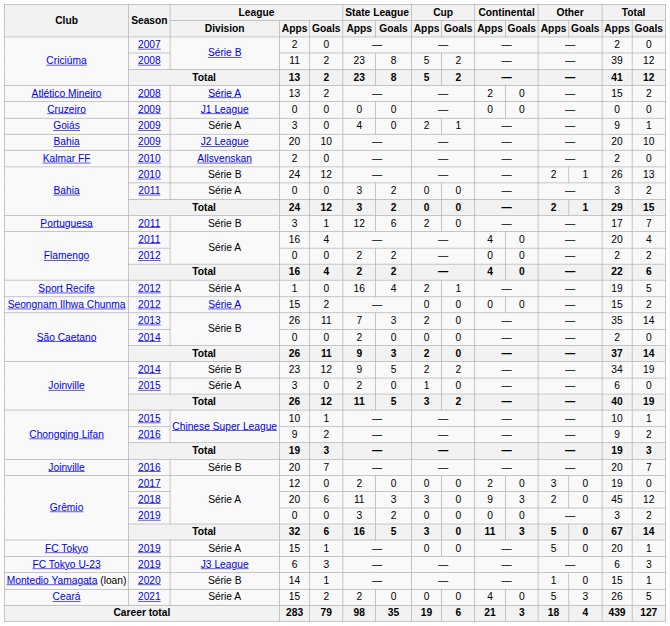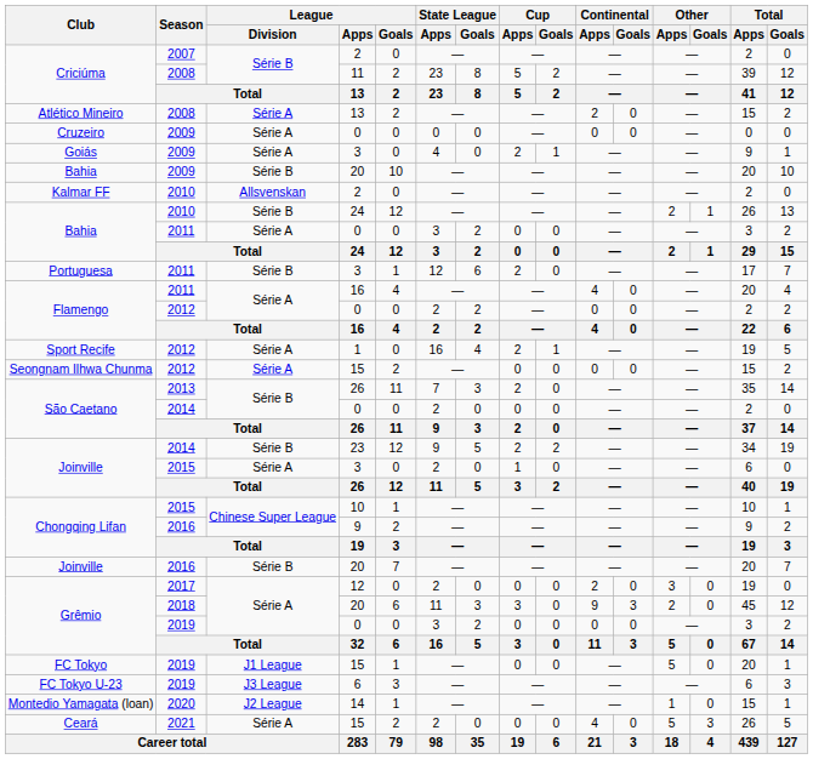 <table class="wikitable" style="text-align: center;">
 <tr>
 <th rowspan="2">Club</th>
 <th rowspan="2">Season</th>
 <th colspan="3">League</th>
 <th colspan="2">State League</th>
 <th colspan="2">Cup</th>
 <th colspan="2">Continental</th>
 <th colspan="2">Other</th>
 <th colspan="2">Total</th>
 </tr>
 <tr>
 <th>Division</th>
 <th>Apps</th>
 <th>Goals</th>
 <th>Apps</th>
 <th>Goals</th>
 <th>Apps</th>
 <th>Goals</th>
 <th>Apps</th>
 <th>Goals</th>
 <th>Apps</th>
 <th>Goals</th>
 <th>Apps</th>
 <th>Goals</th>
 </tr>
 <tr>
 <td rowspan="3" valign="center"><a href='#'>Criciúma</a></td>
 <td><a href='#'>2007</a></td>
 <td rowspan="2"><a href='#'>Série B</a></td>
 <td>2</td>
 <td>0</td>
 <td colspan="2">—</td>
 <td colspan="2">—</td>
 <td colspan="2">—</td>
 <td colspan="2">—</td>
 <td>2</td>
 <td>0</td>
 </tr>
 <tr>
 <td><a href='#'>2008</a></td>
 <td>11</td>
 <td>2</td>
 <td>23</td>
 <td>8</td>
 <td>5</td>
 <td>2</td>
 <td colspan="2">—</td>
 <td colspan="2">—</td>
 <td>39</td>
 <td>12</td>
 </tr>
 <tr>
 <th colspan="2">Total</th>
 <th>13</th>
 <th>2</th>
 <th>23</th>
 <th>8</th>
 <th>5</th>
 <th>2</th>
 <th colspan="2">—</th>
 <th colspan="2">—</th>
 <th>41</th>
 <th>12</th>
 </tr>
 <tr>
 <td valign="center"><a href='#'>Atlético Mineiro</a></td>
 <td><a href='#'>2008</a></td>
 <td><a href='#'>Série A</a></td>
 <td>13</td>
 <td>2</td>
 <td colspan="2">—</td>
 <td colspan="2">—</td>
 <td>2</td>
 <td>0</td>
 <td colspan="2">—</td>
 <td>15</td>
 <td>2</td>
 </tr>
 <tr>
 <td valign="center"><a href='#'>Cruzeiro</a></td>
 <td><a href='#'>2009</a></td>
-<td><a href='#'>J1 League</a></td>
+<td>Série A</td>
 <td>0</td>
 <td>0</td>
 <td>0</td>
 <td>0</td>
 <td colspan="2">—</td>
 <td>0</td>
 <td>0</td>
 <td colspan="2">—</td>
 <td>0</td>
 <td>0</td>
 </tr>
 <tr>
 <td valign="center"><a href='#'>Goiás</a></td>
 <td><a href='#'>2009</a></td>
 <td>Série A</td>
 <td>3</td>
 <td>0</td>
 <td>4</td>
 <td>0</td>
 <td>2</td>
 <td>1</td>
 <td colspan="2">—</td>
 <td colspan="2">—</td>
 <td>9</td>
 <td>1</td>
 </tr>
 <tr>
 <td valign="center"><a href='#'>Bahia</a></td>
 <td><a href='#'>2009</a></td>
-<td><a href='#'>J2 League</a></td>
+<td>Série B</td>
 <td>20</td>
 <td>10</td>
 <td colspan="2">—</td>
 <td colspan="2">—</td>
 <td colspan="2">—</td>
 <td colspan="2">—</td>
 <td>20</td>
 <td>10</td>
 </tr>
 <tr>
 <td valign="center"><a href='#'>Kalmar FF</a></td>
 <td><a href='#'>2010</a></td>
 <td><a href='#'>Allsvenskan</a></td>
 <td>2</td>
 <td>0</td>
 <td colspan="2">—</td>
 <td colspan="2">—</td>
 <td colspan="2">—</td>
 <td colspan="2">—</td>
 <td>2</td>
 <td>0</td>
 </tr>
 <tr>
 <td rowspan="3" valign="center"><a href='#'>Bahia</a></td>
 <td><a href='#'>2010</a></td>
 <td>Série B</td>
 <td>24</td>
 <td>12</td>
 <td colspan="2">—</td>
 <td colspan="2">—</td>
 <td colspan="2">—</td>
 <td>2</td>
 <td>1</td>
 <td>26</td>
 <td>13</td>
 </tr>
 <tr>
 <td><a href='#'>2011</a></td>
 <td>Série A</td>
 <td>0</td>
 <td>0</td>
 <td>3</td>
 <td>2</td>
 <td>0</td>
 <td>0</td>
 <td colspan="2">—</td>
 <td colspan="2">—</td>
 <td>3</td>
 <td>2</td>
 </tr>
 <tr>
 <th colspan="2">Total</th>
 <th>24</th>
 <th>12</th>
 <th>3</th>
 <th>2</th>
 <th>0</th>
 <th>0</th>
 <th colspan="2">—</th>
 <th>2</th>
 <th>1</th>
 <th>29</th>
 <th>15</th>
 </tr>
 <tr>
 <td valign="center"><a href='#'>Portuguesa</a></td>
 <td><a href='#'>2011</a></td>
 <td>Série B</td>
 <td>3</td>
 <td>1</td>
 <td>12</td>
 <td>6</td>
 <td>2</td>
 <td>0</td>
 <td colspan="2">—</td>
 <td colspan="2">—</td>
 <td>17</td>
 <td>7</td>
 </tr>
 <tr>
 <td rowspan="3" valign="center"><a href='#'>Flamengo</a></td>
 <td><a href='#'>2011</a></td>
 <td rowspan="2">Série A</td>
 <td>16</td>
 <td>4</td>
 <td colspan="2">—</td>
 <td colspan="2">—</td>
 <td>4</td>
 <td>0</td>
 <td colspan="2">—</td>
 <td>20</td>
 <td>4</td>
 </tr>
 <tr>
 <td><a href='#'>2012</a></td>
 <td>0</td>
 <td>0</td>
 <td>2</td>
 <td>2</td>
 <td colspan="2">—</td>
 <td>0</td>
 <td>0</td>
 <td colspan="2">—</td>
 <td>2</td>
 <td>2</td>
 </tr>
 <tr>
 <th colspan="2">Total</th>
 <th>16</th>
 <th>4</th>
 <th>2</th>
 <th>2</th>
 <th colspan="2">—</th>
 <th>4</th>
 <th>0</th>
 <th colspan="2">—</th>
 <th>22</th>
 <th>6</th>
 </tr>
 <tr>
 <td valign="center"><a href='#'>Sport Recife</a></td>
 <td><a href='#'>2012</a></td>
 <td>Série A</td>
 <td>1</td>
 <td>0</td>
 <td>16</td>
 <td>4</td>
 <td>2</td>
 <td>1</td>
 <td colspan="2">—</td>
 <td colspan="2">—</td>
 <td>19</td>
 <td>5</td>
 </tr>
 <tr>
 <td valign="center"><a href='#'>Seongnam Ilhwa Chunma</a></td>
 <td><a href='#'>2012</a></td>
 <td><a href='#'>Série A</a></td>
 <td>15</td>
 <td>2</td>
 <td colspan="2">—</td>
 <td>0</td>
 <td>0</td>
 <td>0</td>
 <td>0</td>
 <td colspan="2">—</td>
 <td>15</td>
 <td>2</td>
 </tr>
 <tr>
 <td rowspan="3" valign="center"><a href='#'>São Caetano</a></td>
 <td><a href='#'>2013</a></td>
 <td rowspan="2">Série B</td>
 <td>26</td>
 <td>11</td>
 <td>7</td>
 <td>3</td>
 <td>2</td>
 <td>0</td>
 <td colspan="2">—</td>
 <td colspan="2">—</td>
 <td>35</td>
 <td>14</td>
 </tr>
 <tr>
 <td><a href='#'>2014</a></td>
 <td>0</td>
 <td>0</td>
 <td>2</td>
 <td>0</td>
 <td>0</td>
 <td>0</td>
 <td colspan="2">—</td>
 <td colspan="2">—</td>
 <td>2</td>
 <td>0</td>
 </tr>
 <tr>
 <th colspan="2">Total</th>
 <th>26</th>
 <th>11</th>
 <th>9</th>
 <th>3</th>
 <th>2</th>
 <th>0</th>
 <th colspan="2">—</th>
 <th colspan="2">—</th>
 <th>37</th>
 <th>14</th>
 </tr>
 <tr>
 <td rowspan="3" valign="center"><a href='#'>Joinville</a></td>
 <td><a href='#'>2014</a></td>
 <td>Série B</td>
 <td>23</td>
 <td>12</td>
 <td>9</td>
 <td>5</td>
 <td>2</td>
 <td>2</td>
 <td colspan="2">—</td>
 <td colspan="2">—</td>
 <td>34</td>
 <td>19</td>
 </tr>
 <tr>
 <td><a href='#'>2015</a></td>
 <td>Série A</td>
 <td>3</td>
 <td>0</td>
 <td>2</td>
 <td>0</td>
 <td>1</td>
 <td>0</td>
 <td colspan="2">—</td>
 <td colspan="2">—</td>
 <td>6</td>
 <td>0</td>
 </tr>
 <tr>
 <th colspan="2">Total</th>
 <th>26</th>
 <th>12</th>
 <th>11</th>
 <th>5</th>
 <th>3</th>
 <th>2</th>
 <th colspan="2">—</th>
 <th colspan="2">—</th>
 <th>40</th>
 <th>19</th>
 </tr>
 <tr>
 <td rowspan="3" valign="center"><a href='#'>Chongqing Lifan</a></td>
 <td><a href='#'>2015</a></td>
 <td rowspan="2"><a href='#'>Chinese Super League</a></td>
 <td>10</td>
 <td>1</td>
 <td colspan="2">—</td>
 <td colspan="2">—</td>
 <td colspan="2">—</td>
 <td colspan="2">—</td>
 <td>10</td>
 <td>1</td>
 </tr>
 <tr>
 <td><a href='#'>2016</a></td>
 <td>9</td>
 <td>2</td>
 <td colspan="2">—</td>
 <td colspan="2">—</td>
 <td colspan="2">—</td>
 <td colspan="2">—</td>
 <td>9</td>
 <td>2</td>
 </tr>
 <tr>
 <th colspan="2">Total</th>
 <th>19</th>
 <th>3</th>
 <th colspan="2">—</th>
 <th colspan="2">—</th>
 <th colspan="2">—</th>
 <th colspan="2">—</th>
 <th>19</th>
 <th>3</th>
 </tr>
 <tr>
 <td valign="center"><a href='#'>Joinville</a></td>
 <td><a href='#'>2016</a></td>
 <td>Série B</td>
 <td>20</td>
 <td>7</td>
 <td colspan="2">—</td>
 <td colspan="2">—</td>
 <td colspan="2">—</td>
 <td colspan="2">—</td>
 <td>20</td>
 <td>7</td>
 </tr>
 <tr>
 <td rowspan="4" valign="center"><a href='#'>Grêmio</a></td>
 <td><a href='#'>2017</a></td>
 <td rowspan="3">Série A</td>
 <td>12</td>
 <td>0</td>
 <td>2</td>
 <td>0</td>
 <td>0</td>
 <td>0</td>
 <td>2</td>
 <td>0</td>
 <td>3</td>
 <td>0</td>
 <td>19</td>
 <td>0</td>
 </tr>
 <tr>
 <td><a href='#'>2018</a></td>
 <td>20</td>
 <td>6</td>
 <td>11</td>
 <td>3</td>
 <td>3</td>
 <td>0</td>
 <td>9</td>
 <td>3</td>
 <td>2</td>
 <td>0</td>
 <td>45</td>
 <td>12</td>
 </tr>
 <tr>
 <td><a href='#'>2019</a></td>
 <td>0</td>
 <td>0</td>
 <td>3</td>
 <td>2</td>
 <td>0</td>
 <td>0</td>
 <td>0</td>
 <td>0</td>
 <td colspan="2">—</td>
 <td>3</td>
 <td>2</td>
 </tr>
 <tr>
 <th colspan="2">Total</th>
 <th>32</th>
 <th>6</th>
 <th>16</th>
 <th>5</th>
 <th>3</th>
 <th>0</th>
 <th>11</th>
 <th>3</th>
 <th>5</th>
 <th>0</th>
 <th>67</th>
 <th>14</th>
 </tr>
 <tr>
 <td valign="center"><a href='#'>FC Tokyo</a></td>
 <td><a href='#'>2019</a></td>
-<td>Série A</td>
+<td><a href='#'>J1 League</a></td>
 <td>15</td>
 <td>1</td>
 <td colspan="2">—</td>
 <td>0</td>
 <td>0</td>
 <td colspan="2">—</td>
 <td>5</td>
 <td>0</td>
 <td>20</td>
 <td>1</td>
 </tr>
 <tr>
 <td valign="center"><a href='#'>FC Tokyo U-23</a></td>
 <td><a href='#'>2019</a></td>
 <td><a href='#'>J3 League</a></td>
 <td>6</td>
 <td>3</td>
 <td colspan="2">—</td>
 <td colspan="2">—</td>
 <td colspan="2">—</td>
 <td colspan="2">—</td>
 <td>6</td>
 <td>3</td>
 </tr>
 <tr>
 <td valign="center"><a href='#'>Montedio Yamagata</a> (loan)</td>
 <td><a href='#'>2020</a></td>
-<td>Série B</td>
+<td><a href='#'>J2 League</a></td>
 <td>14</td>
 <td>1</td>
 <td colspan="2">—</td>
 <td colspan="2">—</td>
 <td colspan="2">—</td>
 <td>1</td>
 <td>0</td>
 <td>15</td>
 <td>1</td>
 </tr>
 <tr>
 <td valign="center"><a href='#'>Ceará</a></td>
 <td><a href='#'>2021</a></td>
 <td>Série A</td>
 <td>15</td>
 <td>2</td>
 <td>2</td>
 <td>0</td>
 <td>0</td>
 <td>0</td>
 <td>4</td>
 <td>0</td>
 <td>5</td>
 <td>3</td>
 <td>26</td>
 <td>5</td>
 </tr>
 <tr>
 <th colspan="3"><strong>Career total</strong></th>
 <th>283</th>
 <th>79</th>
 <th>98</th>
 <th>35</th>
 <th>19</th>
 <th>6</th>
 <th>21</th>
 <th>3</th>
 <th>18</th>
 <th>4</th>
 <th>439</th>
 <th>127</th>
 </tr>
 </table>
